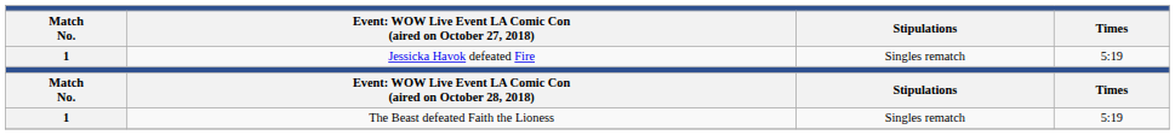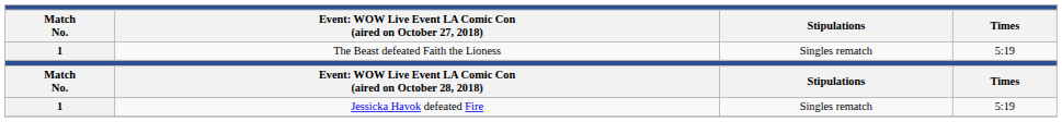 <table class="wikitable" style="font-size:85%; text-align:center; width:100%;">
 <tr>
 <td colspan="4" style="background:#2e5090;"></td>
 </tr>
 <tr>
 <th>Match <br>No.</th>
 <th>Event: WOW Live Event LA Comic Con<br>(aired on October 27, 2018)</th>
 <th>Stipulations</th>
 <th>Times</th>
 </tr>
 <tr>
 <th>1</th>
-<td><a href='#'>Jessicka Havok</a> defeated <a href='#'>Fire</a></td>
+<td>The Beast defeated Faith the Lioness</td>
 <td>Singles rematch</td>
 <td>5:19</td>
 </tr>
 <tr>
 <td colspan="4" style="background:#2e5090;"></td>
 </tr>
 <tr>
 <th>Match <br>No.</th>
 <th>Event: WOW Live Event LA Comic Con<br>(aired on October 28, 2018)</th>
 <th>Stipulations</th>
 <th>Times</th>
 </tr>
 <tr>
 <th>1</th>
-<td>The Beast defeated Faith the Lioness</td>
+<td><a href='#'>Jessicka Havok</a> defeated <a href='#'>Fire</a></td>
 <td>Singles rematch</td>
 <td>5:19</td>
 </tr>
 <tr>
 </tr>
 </table>
